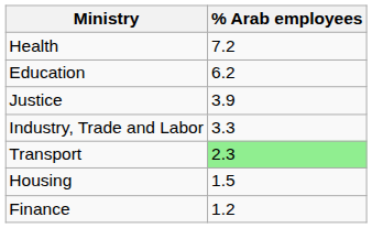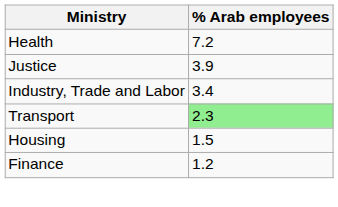 <table class="wikitable" style="float:right;">
 <tr>
 <th>Ministry</th>
 <th>% Arab employees</th>
 </tr>
 <tr>
 <td>Health</td>
 <td>7.2</td>
 </tr>
 <tr>
-<td>Education</td>
-<td>6.2</td>
-</tr>
-<tr>
 <td>Justice</td>
 <td>3.9</td>
 </tr>
 <tr>
 <td>Industry, Trade and Labor</td>
-<td>3.3</td>
+<td>3.4</td>
 </tr>
 <tr>
 <td>Transport</td>
 <td style="background: lightgreen;">2.3</td>
 </tr>
 <tr>
 <td>Housing</td>
 <td>1.5</td>
 </tr>
 <tr>
 <td>Finance</td>
 <td>1.2</td>
 </tr>
 </table>
